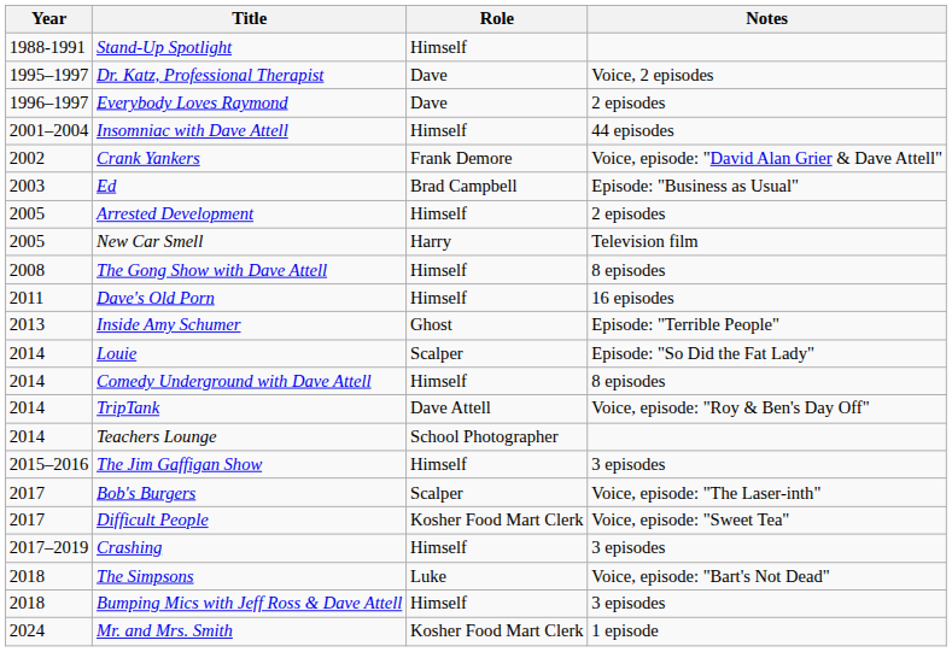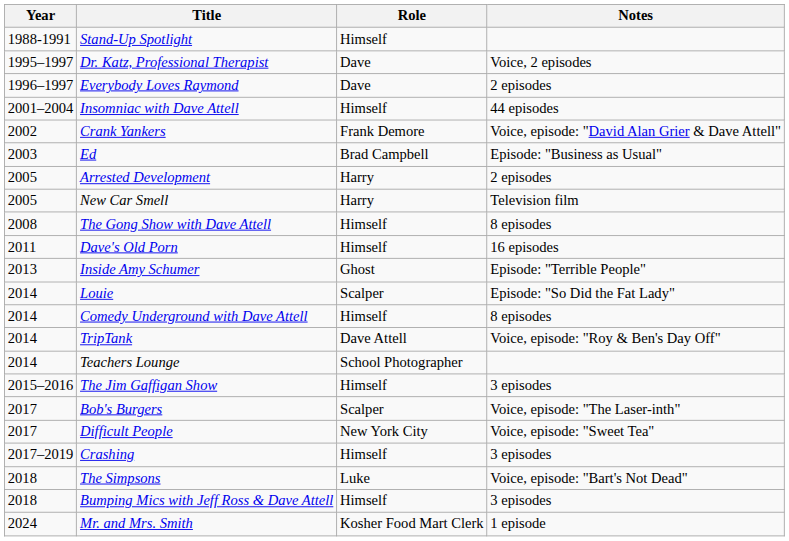 <table class="wikitable sortable">
 <tr>
 <th>Year</th>
 <th>Title</th>
 <th>Role</th>
 <th>Notes</th>
 </tr>
 <tr>
 <td>1988-1991</td>
 <td><em><a href='#'>Stand-Up Spotlight</a></em></td>
 <td>Himself</td>
 <td></td>
 </tr>
 <tr>
 <td>1995–1997</td>
 <td><em><a href='#'>Dr. Katz, Professional Therapist</a></em></td>
 <td>Dave</td>
 <td>Voice, 2 episodes</td>
 </tr>
 <tr>
 <td>1996–1997</td>
 <td><em><a href='#'>Everybody Loves Raymond</a></em></td>
 <td>Dave</td>
 <td>2 episodes</td>
 </tr>
 <tr>
 <td>2001–2004</td>
 <td><em><a href='#'>Insomniac with Dave Attell</a></em></td>
 <td>Himself</td>
 <td>44 episodes</td>
 </tr>
 <tr>
 <td>2002</td>
 <td><em><a href='#'>Crank Yankers</a></em></td>
 <td>Frank Demore</td>
 <td>Voice, episode: "<a href='#'>David Alan Grier</a> & Dave Attell"</td>
 </tr>
 <tr>
 <td>2003</td>
 <td><em><a href='#'>Ed</a></em></td>
 <td>Brad Campbell</td>
 <td>Episode: "Business as Usual"</td>
 </tr>
 <tr>
 <td>2005</td>
 <td><em><a href='#'>Arrested Development</a></em></td>
-<td>Himself</td>
+<td>Harry</td>
 <td>2 episodes</td>
 </tr>
 <tr>
 <td>2005</td>
 <td><em>New Car Smell</em></td>
 <td>Harry</td>
 <td>Television film</td>
 </tr>
 <tr>
 <td>2008</td>
 <td><em><a href='#'>The Gong Show with Dave Attell</a></em></td>
 <td>Himself</td>
 <td>8 episodes</td>
 </tr>
 <tr>
 <td>2011</td>
 <td><em><a href='#'>Dave's Old Porn</a></em></td>
 <td>Himself</td>
 <td>16 episodes</td>
 </tr>
 <tr>
 <td>2013</td>
 <td><em><a href='#'>Inside Amy Schumer</a></em></td>
 <td>Ghost</td>
 <td>Episode: "Terrible People"</td>
 </tr>
 <tr>
 <td>2014</td>
 <td><em><a href='#'>Louie</a></em></td>
 <td>Scalper</td>
 <td>Episode: "So Did the Fat Lady"</td>
 </tr>
 <tr>
 <td>2014</td>
 <td><em><a href='#'>Comedy Underground with Dave Attell</a></em></td>
 <td>Himself</td>
 <td>8 episodes</td>
 </tr>
 <tr>
 <td>2014</td>
 <td><em><a href='#'>TripTank</a></em></td>
 <td>Dave Attell</td>
 <td>Voice, episode: "Roy & Ben's Day Off"</td>
 </tr>
 <tr>
 <td>2014</td>
 <td><em>Teachers Lounge</em></td>
 <td>School Photographer</td>
 <td></td>
 </tr>
 <tr>
 <td>2015–2016</td>
 <td><em><a href='#'>The Jim Gaffigan Show</a></em></td>
 <td>Himself</td>
 <td>3 episodes</td>
 </tr>
 <tr>
 <td>2017</td>
 <td><em><a href='#'>Bob's Burgers</a></em></td>
 <td>Scalper</td>
 <td>Voice, episode: "The Laser-inth"</td>
 </tr>
 <tr>
 <td>2017</td>
 <td><em><a href='#'>Difficult People</a></em></td>
-<td>Kosher Food Mart Clerk</td>
+<td>New York City</td>
 <td>Voice, episode: "Sweet Tea"</td>
 </tr>
 <tr>
 <td>2017–2019</td>
 <td><em><a href='#'>Crashing</a></em></td>
 <td>Himself</td>
 <td>3 episodes</td>
 </tr>
 <tr>
 <td>2018</td>
 <td><em><a href='#'>The Simpsons</a></em></td>
 <td>Luke</td>
 <td>Voice, episode: "Bart's Not Dead"</td>
 </tr>
 <tr>
 <td>2018</td>
 <td><em><a href='#'>Bumping Mics with Jeff Ross & Dave Attell</a></em></td>
 <td>Himself</td>
 <td>3 episodes</td>
 </tr>
 <tr>
 <td>2024</td>
 <td><em><a href='#'>Mr. and Mrs. Smith</a></em></td>
 <td>Kosher Food Mart Clerk</td>
 <td>1 episode</td>
 </tr>
 </table>
